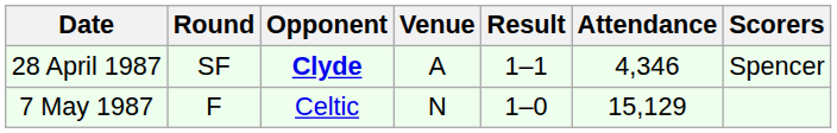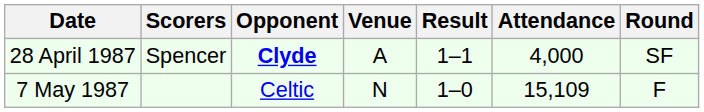 <table class="wikitable sortable" style="font-size:100%; text-align:center">
 <tr>
 <th>Date</th>
-<th>Round</th>
+<th>Scorers</th>
 <th>Opponent</th>
 <th>Venue</th>
 <th>Result</th>
 <th>Attendance</th>
-<th>Scorers</th>
+<th>Round</th>
 </tr>
 <tr bgcolor = "#EEFFEE">
 <td>28 April 1987</td>
-<td>SF</td>
+<td>Spencer</td>
 <td><strong><a href='#'>Clyde</a></strong></td>
 <td>A</td>
 <td>1–1</td>
-<td>4,346</td>
-<td>Spencer</td>
+<td>4,000</td>
+<td>SF</td>
 </tr>
 <tr bgcolor = "#EEFFEE">
 <td>7 May 1987</td>
-<td>F</td>
+<td></td>
 <td><a href='#'>Celtic</a></td>
 <td>N</td>
 <td>1–0</td>
-<td>15,129</td>
-<td></td>
+<td>15,109</td>
+<td>F</td>
 </tr>
 </table>
